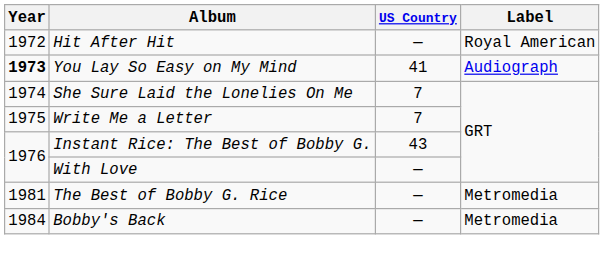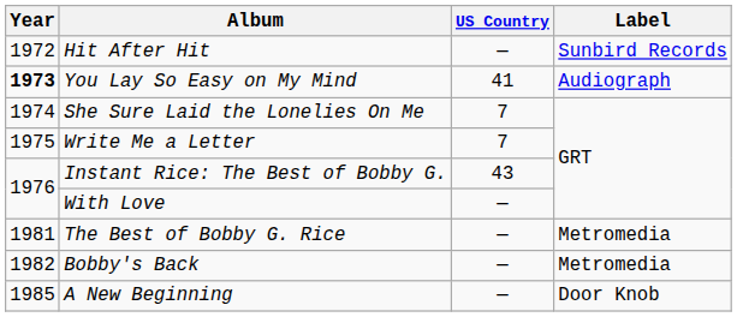 <table class="wikitable">
 <tr>
 <th>Year</th>
 <th>Album</th>
 <th><small><a href='#'>US Country</a></small></th>
 <th>Label</th>
 </tr>
 <tr>
 <td>1972</td>
 <td><em>Hit After Hit</em></td>
 <td align="center">—</td>
-<td>Royal American</td>
+<td><a href='#'>Sunbird Records</a></td>
 </tr>
 <tr>
 <td><strong>1973</strong></td>
 <td><em>You Lay So Easy on My Mind</em></td>
 <td align="center">41</td>
 <td><a href='#'>Audiograph</a></td>
 </tr>
 <tr>
 <td>1974</td>
 <td><em>She Sure Laid the Lonelies On Me</em></td>
 <td align="center">7</td>
 <td rowspan="4">GRT</td>
 </tr>
 <tr>
 <td>1975</td>
 <td><em>Write Me a Letter</em></td>
 <td align="center">7</td>
 </tr>
 <tr>
 <td rowspan="2">1976</td>
 <td><em>Instant Rice: The Best of Bobby G.</em></td>
 <td align="center">43</td>
 </tr>
 <tr>
 <td><em>With Love</em></td>
 <td align="center">—</td>
 </tr>
 <tr>
 <td>1981</td>
 <td><em>The Best of Bobby G. Rice</em></td>
 <td align="center">—</td>
 <td>Metromedia</td>
 </tr>
 <tr>
-<td>1984</td>
+<td>1982</td>
 <td><em>Bobby's Back</em></td>
 <td align="center">—</td>
 <td>Metromedia</td>
 </tr>
+<tr>
+<td>1985</td>
+<td><em>A New Beginning</em></td>
+<td align="center">—</td>
+<td>Door Knob</td>
+</tr>
 </table>
